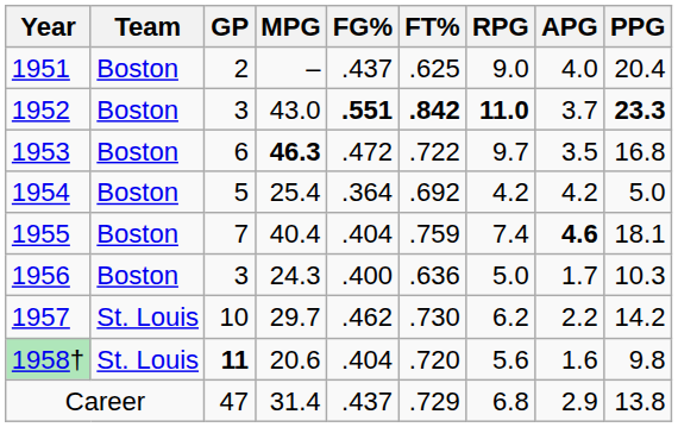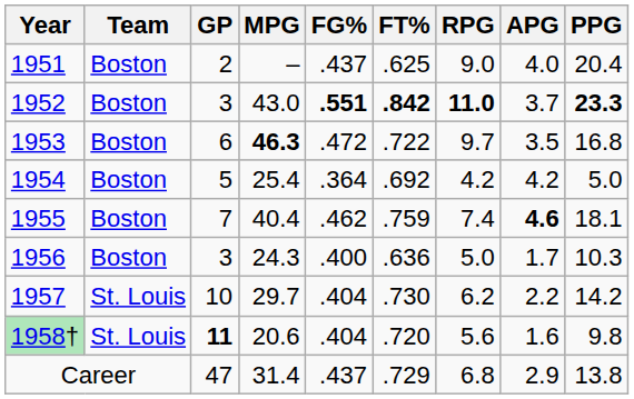 <table class="wikitable sortable" style="font-size:95%; text-align:right;">
 <tr>
 <th>Year</th>
 <th>Team</th>
 <th>GP</th>
 <th>MPG</th>
 <th>FG%</th>
 <th>FT%</th>
 <th>RPG</th>
 <th>APG</th>
 <th>PPG</th>
 </tr>
 <tr>
 <td style="text-align:left;"><a href='#'>1951</a></td>
 <td style="text-align:left;"><a href='#'>Boston</a></td>
 <td>2</td>
 <td>–</td>
 <td>.437</td>
 <td>.625</td>
 <td>9.0</td>
 <td>4.0</td>
 <td>20.4</td>
 </tr>
 <tr>
 <td style="text-align:left;"><a href='#'>1952</a></td>
 <td style="text-align:left;"><a href='#'>Boston</a></td>
 <td>3</td>
 <td>43.0</td>
 <td><strong>.551</strong></td>
 <td><strong>.842</strong></td>
 <td><strong>11.0</strong></td>
 <td>3.7</td>
 <td><strong>23.3</strong></td>
 </tr>
 <tr>
 <td style="text-align:left;"><a href='#'>1953</a></td>
 <td style="text-align:left;"><a href='#'>Boston</a></td>
 <td>6</td>
 <td><strong>46.3</strong></td>
 <td>.472</td>
 <td>.722</td>
 <td>9.7</td>
 <td>3.5</td>
 <td>16.8</td>
 </tr>
 <tr>
 <td style="text-align:left;"><a href='#'>1954</a></td>
 <td style="text-align:left;"><a href='#'>Boston</a></td>
 <td>5</td>
 <td>25.4</td>
 <td>.364</td>
 <td>.692</td>
 <td>4.2</td>
 <td>4.2</td>
 <td>5.0</td>
 </tr>
 <tr>
 <td style="text-align:left;"><a href='#'>1955</a></td>
 <td style="text-align:left;"><a href='#'>Boston</a></td>
 <td>7</td>
 <td>40.4</td>
-<td>.404</td>
+<td>.462</td>
 <td>.759</td>
 <td>7.4</td>
 <td><strong>4.6</strong></td>
 <td>18.1</td>
 </tr>
 <tr>
 <td style="text-align:left;"><a href='#'>1956</a></td>
 <td style="text-align:left;"><a href='#'>Boston</a></td>
 <td>3</td>
 <td>24.3</td>
 <td>.400</td>
 <td>.636</td>
 <td>5.0</td>
 <td>1.7</td>
 <td>10.3</td>
 </tr>
 <tr>
 <td style="text-align:left;"><a href='#'>1957</a></td>
 <td style="text-align:left;"><a href='#'>St. Louis</a></td>
 <td>10</td>
 <td>29.7</td>
-<td>.462</td>
+<td>.404</td>
 <td>.730</td>
 <td>6.2</td>
 <td>2.2</td>
 <td>14.2</td>
 </tr>
 <tr>
 <td style="text-align:left;background:#afe6ba;"><a href='#'>1958</a>†</td>
 <td style="text-align:left;"><a href='#'>St. Louis</a></td>
 <td><strong>11</strong></td>
 <td>20.6</td>
 <td>.404</td>
 <td>.720</td>
 <td>5.6</td>
 <td>1.6</td>
 <td>9.8</td>
 </tr>
 <tr class="sortbottom">
 <td colspan="2" style="text-align:center;">Career</td>
 <td>47</td>
 <td>31.4</td>
 <td>.437</td>
 <td>.729</td>
 <td>6.8</td>
 <td>2.9</td>
 <td>13.8</td>
 </tr>
 </table>
